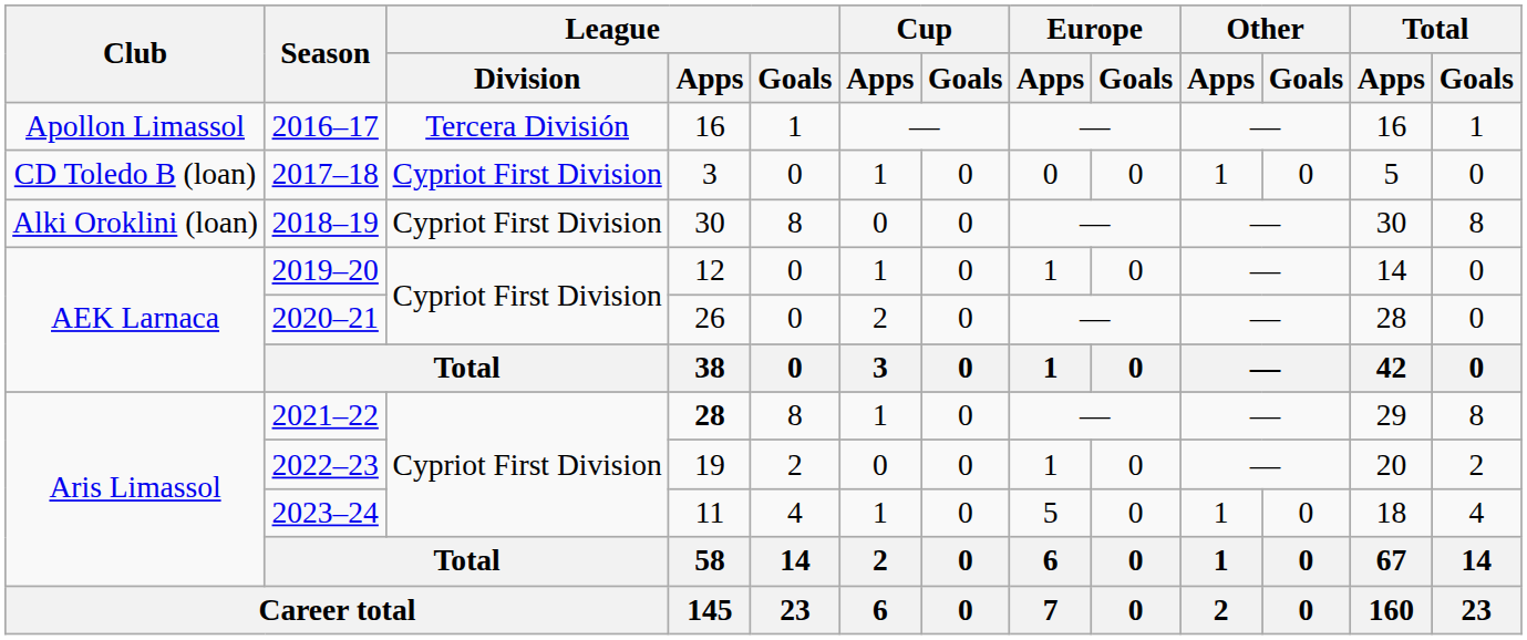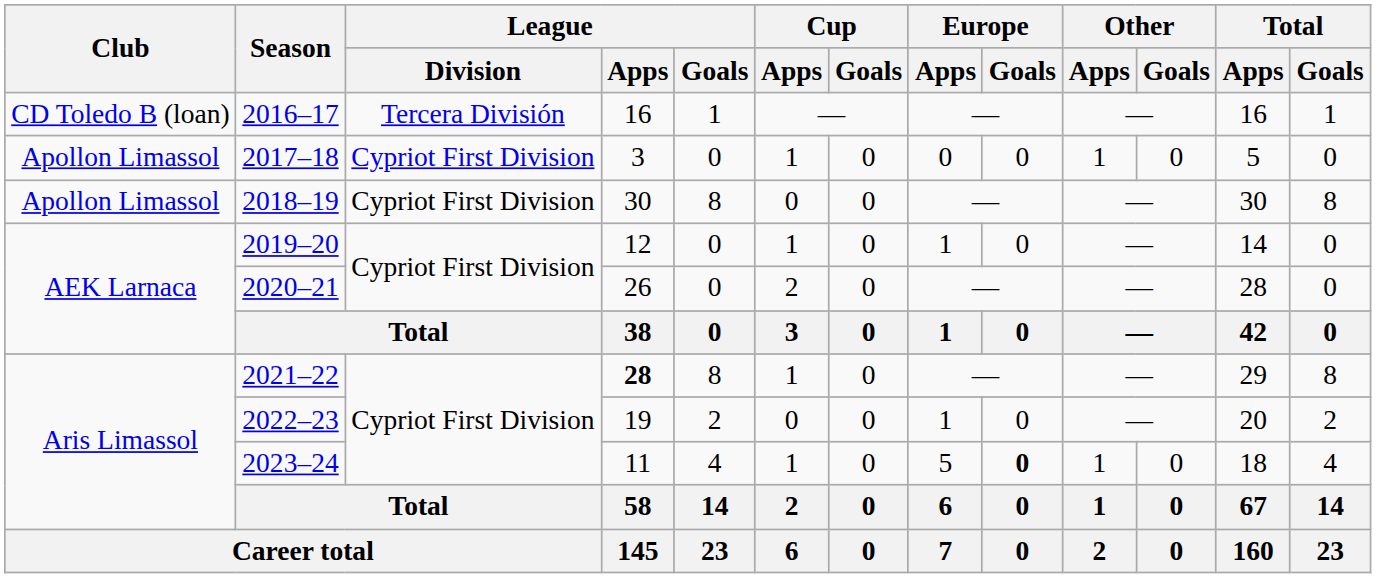 <table class="wikitable" style="text-align:center">
 <tr>
 <th rowspan="2">Club</th>
 <th rowspan="2">Season</th>
 <th colspan="3">League</th>
 <th colspan="2">Cup</th>
 <th colspan="2">Europe</th>
 <th colspan="2">Other</th>
 <th colspan="2">Total</th>
 </tr>
 <tr>
 <th>Division</th>
 <th>Apps</th>
 <th>Goals</th>
 <th>Apps</th>
 <th>Goals</th>
 <th>Apps</th>
 <th>Goals</th>
 <th>Apps</th>
 <th>Goals</th>
 <th>Apps</th>
 <th>Goals</th>
 </tr>
 <tr>
-<td><a href='#'>Apollon Limassol</a></td>
+<td><a href='#'>CD Toledo B</a> (loan)</td>
 <td><a href='#'>2016–17</a></td>
 <td><a href='#'>Tercera División</a></td>
 <td>16</td>
 <td>1</td>
 <td colspan="2">—</td>
 <td colspan="2">—</td>
 <td colspan="2">—</td>
 <td>16</td>
 <td>1</td>
 </tr>
 <tr>
-<td><a href='#'>CD Toledo B</a> (loan)</td>
+<td><a href='#'>Apollon Limassol</a></td>
 <td><a href='#'>2017–18</a></td>
 <td><a href='#'>Cypriot First Division</a></td>
 <td>3</td>
 <td>0</td>
 <td>1</td>
 <td>0</td>
 <td>0</td>
 <td>0</td>
 <td>1</td>
 <td>0</td>
 <td>5</td>
 <td>0</td>
 </tr>
 <tr>
-<td><a href='#'>Alki Oroklini</a> (loan)</td>
+<td><a href='#'>Apollon Limassol</a></td>
 <td><a href='#'>2018–19</a></td>
 <td>Cypriot First Division</td>
 <td>30</td>
 <td>8</td>
 <td>0</td>
 <td>0</td>
 <td colspan="2">—</td>
 <td colspan="2">—</td>
 <td>30</td>
 <td>8</td>
 </tr>
 <tr>
 <td rowspan="3"><a href='#'>AEK Larnaca</a></td>
 <td><a href='#'>2019–20</a></td>
 <td rowspan="2">Cypriot First Division</td>
 <td>12</td>
 <td>0</td>
 <td>1</td>
 <td>0</td>
 <td>1</td>
 <td>0</td>
 <td colspan="2">—</td>
 <td>14</td>
 <td>0</td>
 </tr>
 <tr>
 <td><a href='#'>2020–21</a></td>
 <td>26</td>
 <td>0</td>
 <td>2</td>
 <td>0</td>
 <td colspan="2">—</td>
 <td colspan="2">—</td>
 <td>28</td>
 <td>0</td>
 </tr>
 <tr>
 <th colspan="2">Total</th>
 <th>38</th>
 <th>0</th>
 <th>3</th>
 <th>0</th>
 <th>1</th>
 <th>0</th>
 <th colspan="2">—</th>
 <th>42</th>
 <th>0</th>
 </tr>
 <tr>
 <td rowspan="4"><a href='#'>Aris Limassol</a></td>
 <td><a href='#'>2021–22</a></td>
 <td rowspan="3">Cypriot First Division</td>
 <td><strong>28</strong></td>
 <td>8</td>
 <td>1</td>
 <td>0</td>
 <td colspan="2">—</td>
 <td colspan="2">—</td>
 <td>29</td>
 <td>8</td>
 </tr>
 <tr>
 <td><a href='#'>2022–23</a></td>
 <td>19</td>
 <td>2</td>
 <td>0</td>
 <td>0</td>
 <td>1</td>
 <td>0</td>
 <td colspan="2">—</td>
 <td>20</td>
 <td>2</td>
 </tr>
 <tr>
 <td><a href='#'>2023–24</a></td>
 <td>11</td>
 <td>4</td>
 <td>1</td>
 <td>0</td>
 <td>5</td>
-<td>0</td>
+<td><strong>0</strong></td>
 <td>1</td>
 <td>0</td>
 <td>18</td>
 <td>4</td>
 </tr>
 <tr>
 <th colspan="2">Total</th>
 <th>58</th>
 <th>14</th>
 <th>2</th>
 <th>0</th>
 <th>6</th>
 <th>0</th>
 <th>1</th>
 <th>0</th>
 <th>67</th>
 <th>14</th>
 </tr>
 <tr>
 <th colspan="3">Career total</th>
 <th>145</th>
 <th>23</th>
 <th>6</th>
 <th>0</th>
 <th>7</th>
 <th>0</th>
 <th>2</th>
 <th>0</th>
 <th>160</th>
 <th>23</th>
 </tr>
 </table>
